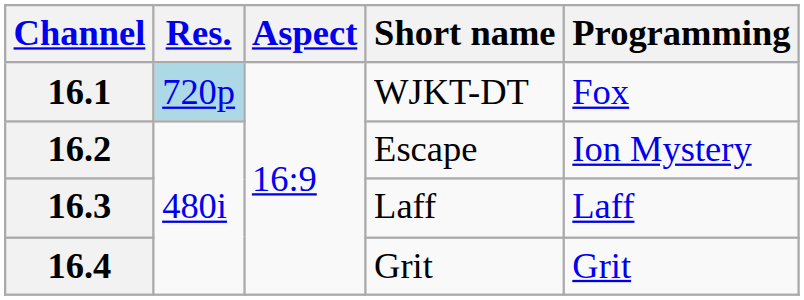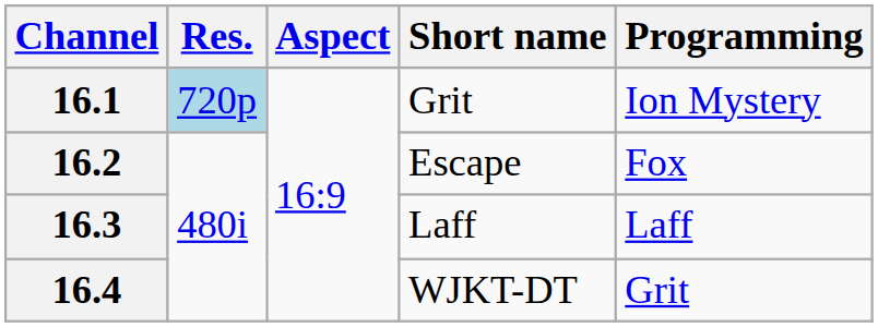 <table class="wikitable">
 <tr>
 <th scope="col"><a href='#'>Channel</a></th>
 <th scope="col"><a href='#'>Res.</a></th>
 <th scope="col"><a href='#'>Aspect</a></th>
 <th scope="col">Short name</th>
 <th scope="col">Programming</th>
 </tr>
 <tr>
 <th scope="row">16.1</th>
 <td style="background: lightblue;"><a href='#'>720p</a></td>
 <td rowspan=4><a href='#'>16:9</a></td>
-<td>WJKT-DT</td>
-<td><a href='#'>Fox</a></td>
+<td>Grit</td>
+<td><a href='#'>Ion Mystery</a></td>
 </tr>
 <tr>
 <th scope="row">16.2</th>
 <td rowspan=3><a href='#'>480i</a></td>
 <td>Escape</td>
-<td><a href='#'>Ion Mystery</a></td>
+<td><a href='#'>Fox</a></td>
 </tr>
 <tr>
 <th scope="row">16.3</th>
 <td>Laff</td>
 <td><a href='#'>Laff</a></td>
 </tr>
 <tr>
 <th scope="row">16.4</th>
-<td>Grit</td>
+<td>WJKT-DT</td>
 <td><a href='#'>Grit</a></td>
 </tr>
 </table>
